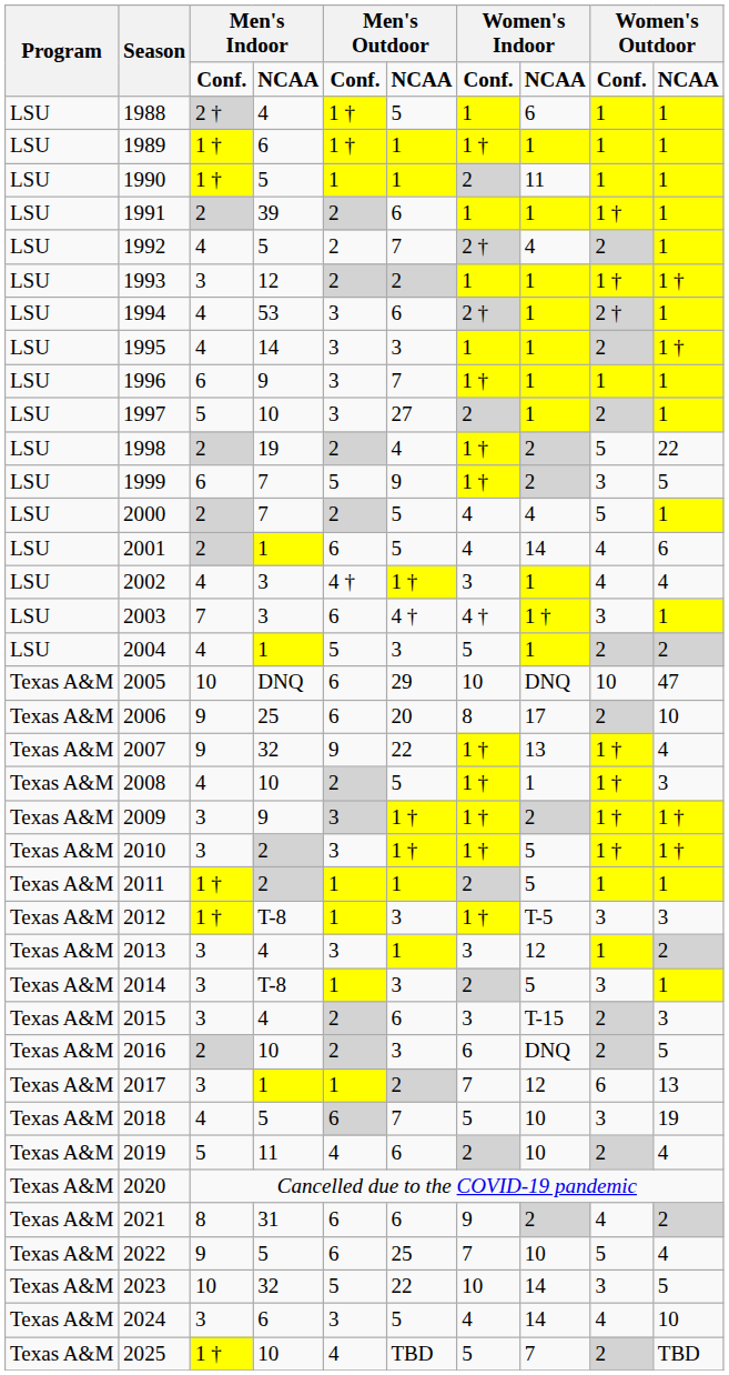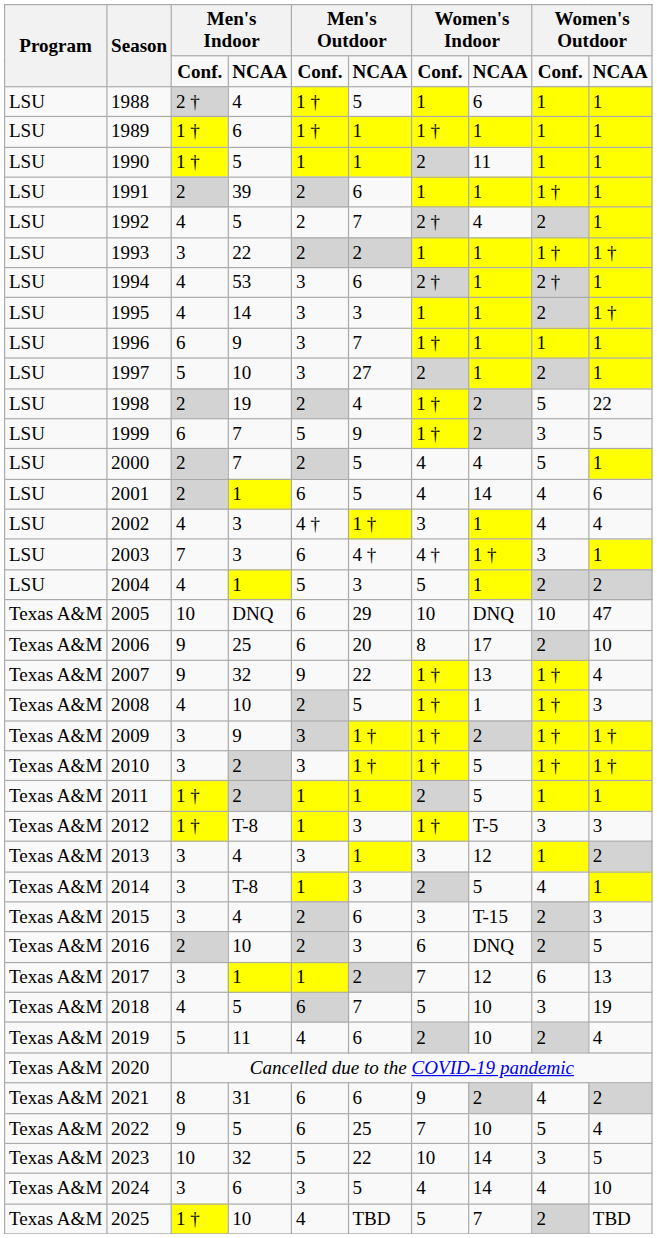 <table class="wikitable">
 <tr>
 <th rowspan="2">Program</th>
 <th rowspan="2">Season</th>
 <th colspan="2">Men's<br>Indoor</th>
 <th colspan="2">Men's<br>Outdoor</th>
 <th colspan="2">Women's<br>Indoor</th>
 <th colspan="2">Women's<br>Outdoor</th>
 </tr>
 <tr>
 <td width="40px" align="center"><strong>Conf.</strong></td>
 <td width="40px" align="center"><strong>NCAA</strong></td>
 <td width="40px" align="center"><strong>Conf.</strong></td>
 <td width="40px" align="center"><strong>NCAA</strong></td>
 <td width="40px" align="center"><strong>Conf.</strong></td>
 <td width="40px" align="center"><strong>NCAA</strong></td>
 <td width="40px" align="center"><strong>Conf.</strong></td>
 <td width="40px" align="center"><strong>NCAA</strong></td>
 </tr>
 <tr>
 <td>LSU</td>
 <td>1988</td>
 <td style="background:LightGrey;">2 †</td>
 <td>4</td>
 <td style="background:yellow;">1 †</td>
 <td>5</td>
 <td style="background:yellow;">1</td>
 <td>6</td>
 <td style="background:yellow;">1</td>
 <td style="background:yellow;">1</td>
 </tr>
 <tr>
 <td>LSU</td>
 <td>1989</td>
 <td style="background:yellow;">1 †</td>
 <td>6</td>
 <td style="background:yellow;">1 †</td>
 <td style="background:yellow;">1</td>
 <td style="background:yellow;">1 †</td>
 <td style="background:yellow;">1</td>
 <td style="background:yellow;">1</td>
 <td style="background:yellow;">1</td>
 </tr>
 <tr>
 <td>LSU</td>
 <td>1990</td>
 <td style="background:yellow;">1 †</td>
 <td>5</td>
 <td style="background:yellow;">1</td>
 <td style="background:yellow;">1</td>
 <td style="background:LightGrey;">2</td>
 <td>11</td>
 <td style="background:yellow;">1</td>
 <td style="background:yellow;">1</td>
 </tr>
 <tr>
 <td>LSU</td>
 <td>1991</td>
 <td style="background:LightGrey;">2</td>
 <td>39</td>
 <td style="background:LightGrey;">2</td>
 <td>6</td>
 <td style="background:yellow;">1</td>
 <td style="background:yellow;">1</td>
 <td style="background:yellow;">1 †</td>
 <td style="background:yellow;">1</td>
 </tr>
 <tr>
 <td>LSU</td>
 <td>1992</td>
 <td>4</td>
 <td>5</td>
 <td>2</td>
 <td>7</td>
 <td style="background:LightGrey;">2 †</td>
 <td>4</td>
 <td style="background:LightGrey;">2</td>
 <td style="background:yellow;">1</td>
 </tr>
 <tr>
 <td>LSU</td>
 <td>1993</td>
 <td>3</td>
-<td>12</td>
+<td>22</td>
 <td style="background:LightGrey;">2</td>
 <td style="background:LightGrey;">2</td>
 <td style="background:yellow;">1</td>
 <td style="background:yellow;">1</td>
 <td style="background:yellow;">1 †</td>
 <td style="background:yellow;">1 †</td>
 </tr>
 <tr>
 <td>LSU</td>
 <td>1994</td>
 <td>4</td>
 <td>53</td>
 <td>3</td>
 <td>6</td>
 <td style="background:LightGrey;">2 †</td>
 <td style="background:yellow;">1</td>
 <td style="background:LightGrey;">2 †</td>
 <td style="background:yellow;">1</td>
 </tr>
 <tr>
 <td>LSU</td>
 <td>1995</td>
 <td>4</td>
 <td>14</td>
 <td>3</td>
 <td>3</td>
 <td style="background:yellow;">1</td>
 <td style="background:yellow;">1</td>
 <td style="background:LightGrey;">2</td>
 <td style="background:yellow;">1 †</td>
 </tr>
 <tr>
 <td>LSU</td>
 <td>1996</td>
 <td>6</td>
 <td>9</td>
 <td>3</td>
 <td>7</td>
 <td style="background:yellow;">1 †</td>
 <td style="background:yellow;">1</td>
 <td style="background:yellow;">1</td>
 <td style="background:yellow;">1</td>
 </tr>
 <tr>
 <td>LSU</td>
 <td>1997</td>
 <td>5</td>
 <td>10</td>
 <td>3</td>
 <td>27</td>
 <td style="background:LightGrey;">2</td>
 <td style="background:yellow;">1</td>
 <td style="background:LightGrey;">2</td>
 <td style="background:yellow;">1</td>
 </tr>
 <tr>
 <td>LSU</td>
 <td>1998</td>
 <td style="background:LightGrey;">2</td>
 <td>19</td>
 <td style="background:LightGrey;">2</td>
 <td>4</td>
 <td style="background:yellow;">1 †</td>
 <td style="background:LightGrey;">2</td>
 <td>5</td>
 <td>22</td>
 </tr>
 <tr>
 <td>LSU</td>
 <td>1999</td>
 <td>6</td>
 <td>7</td>
 <td>5</td>
 <td>9</td>
 <td style="background:yellow;">1 †</td>
 <td style="background:LightGrey;">2</td>
 <td>3</td>
 <td>5</td>
 </tr>
 <tr>
 <td>LSU</td>
 <td>2000</td>
 <td style="background:LightGrey;">2</td>
 <td>7</td>
 <td style="background:LightGrey;">2</td>
 <td>5</td>
 <td>4</td>
 <td>4</td>
 <td>5</td>
 <td style="background:yellow;">1</td>
 </tr>
 <tr>
 <td>LSU</td>
 <td>2001</td>
 <td style="background:LightGrey;">2</td>
 <td style="background:yellow;">1</td>
 <td>6</td>
 <td>5</td>
 <td>4</td>
 <td>14</td>
 <td>4</td>
 <td>6</td>
 </tr>
 <tr>
 <td>LSU</td>
 <td>2002</td>
 <td>4</td>
 <td>3</td>
 <td>4 †</td>
 <td style="background:yellow;">1 †</td>
 <td>3</td>
 <td style="background:yellow;">1</td>
 <td>4</td>
 <td>4</td>
 </tr>
 <tr>
 <td>LSU</td>
 <td>2003</td>
 <td>7</td>
 <td>3</td>
 <td>6</td>
 <td>4 †</td>
 <td>4 †</td>
 <td style="background:yellow;">1 †</td>
 <td>3</td>
 <td style="background:yellow;">1</td>
 </tr>
 <tr>
 <td>LSU</td>
 <td>2004</td>
 <td>4</td>
 <td style="background:yellow;">1</td>
 <td>5</td>
 <td>3</td>
 <td>5</td>
 <td style="background:yellow;">1</td>
 <td style="background:LightGrey;">2</td>
 <td style="background:LightGrey;">2</td>
 </tr>
 <tr>
 <td>Texas A&M</td>
 <td>2005</td>
 <td>10</td>
 <td>DNQ</td>
 <td>6</td>
 <td>29</td>
 <td>10</td>
 <td>DNQ</td>
 <td>10</td>
 <td>47</td>
 </tr>
 <tr>
 <td>Texas A&M</td>
 <td>2006</td>
 <td>9</td>
 <td>25</td>
 <td>6</td>
 <td>20</td>
 <td>8</td>
 <td>17</td>
 <td style="background:LightGrey;">2</td>
 <td>10</td>
 </tr>
 <tr>
 <td>Texas A&M</td>
 <td>2007</td>
 <td>9</td>
 <td>32</td>
 <td>9</td>
 <td>22</td>
 <td style="background:yellow;">1 †</td>
 <td>13</td>
 <td style="background:yellow;">1 †</td>
 <td>4</td>
 </tr>
 <tr>
 <td>Texas A&M</td>
 <td>2008</td>
 <td>4</td>
 <td>10</td>
 <td style="background:LightGrey;">2</td>
 <td>5</td>
 <td style="background:yellow;">1 †</td>
 <td>1</td>
 <td style="background:yellow;">1 †</td>
 <td>3</td>
 </tr>
 <tr>
 <td>Texas A&M</td>
 <td>2009</td>
 <td>3</td>
 <td>9</td>
 <td style="background:LightGrey;">3</td>
 <td style="background:yellow;">1 †</td>
 <td style="background:yellow;">1 †</td>
 <td style="background:LightGrey;">2</td>
 <td style="background:yellow;">1 †</td>
 <td style="background:yellow;">1 †</td>
 </tr>
 <tr>
 <td>Texas A&M</td>
 <td>2010</td>
 <td>3</td>
 <td style="background:LightGrey;">2</td>
 <td>3</td>
 <td style="background:yellow;">1 †</td>
 <td style="background:yellow;">1 †</td>
 <td>5</td>
 <td style="background:yellow;">1 †</td>
 <td style="background:yellow;">1 †</td>
 </tr>
 <tr>
 <td>Texas A&M</td>
 <td>2011</td>
 <td style="background:yellow;">1 †</td>
 <td style="background:LightGrey;">2</td>
 <td style="background:yellow;">1</td>
 <td style="background:yellow;">1</td>
 <td style="background:LightGrey;">2</td>
 <td>5</td>
 <td style="background:yellow;">1</td>
 <td style="background:yellow;">1</td>
 </tr>
 <tr>
 <td>Texas A&M</td>
 <td>2012</td>
 <td style="background:yellow;">1 †</td>
 <td>T-8</td>
 <td style="background:yellow;">1</td>
 <td>3</td>
 <td style="background:yellow;">1 †</td>
 <td>T-5</td>
 <td>3</td>
 <td>3</td>
 </tr>
 <tr>
 <td>Texas A&M</td>
 <td>2013</td>
 <td>3</td>
 <td>4</td>
 <td>3</td>
 <td style="background:yellow;">1</td>
 <td>3</td>
 <td>12</td>
 <td style="background:yellow;">1</td>
 <td style="background:LightGrey;">2</td>
 </tr>
 <tr>
 <td>Texas A&M</td>
 <td>2014</td>
 <td>3</td>
 <td>T-8</td>
 <td style="background:yellow;">1</td>
 <td>3</td>
 <td style="background:LightGrey;">2</td>
 <td>5</td>
-<td>3</td>
+<td>4</td>
 <td style="background:yellow;">1</td>
 </tr>
 <tr>
 <td>Texas A&M</td>
 <td>2015</td>
 <td>3</td>
 <td>4</td>
 <td style="background:LightGrey;">2</td>
 <td>6</td>
 <td>3</td>
 <td>T-15</td>
 <td style="background:LightGrey;">2</td>
 <td>3</td>
 </tr>
 <tr>
 <td>Texas A&M</td>
 <td>2016</td>
 <td style="background:LightGrey;">2</td>
 <td>10</td>
 <td style="background:LightGrey;">2</td>
 <td>3</td>
 <td>6</td>
 <td>DNQ</td>
 <td style="background:LightGrey;">2</td>
 <td>5</td>
 </tr>
 <tr>
 <td>Texas A&M</td>
 <td>2017</td>
 <td>3</td>
 <td style="background:yellow;">1</td>
 <td style="background:yellow;">1</td>
 <td style="background:LightGrey;">2</td>
 <td>7</td>
 <td>12</td>
 <td>6</td>
 <td>13</td>
 </tr>
 <tr>
 <td>Texas A&M</td>
 <td>2018</td>
 <td>4</td>
 <td>5</td>
 <td style="background:LightGrey;">6</td>
 <td>7</td>
 <td>5</td>
 <td>10</td>
 <td>3</td>
 <td>19</td>
 </tr>
 <tr>
 <td>Texas A&M</td>
 <td>2019</td>
 <td>5</td>
 <td>11</td>
 <td>4</td>
 <td>6</td>
 <td style="background:LightGrey;">2</td>
 <td>10</td>
 <td style="background:LightGrey;">2</td>
 <td>4</td>
 </tr>
 <tr>
 <td>Texas A&M</td>
 <td>2020</td>
 <td colspan=8 align=center><em>Cancelled due to the <a href='#'>COVID-19 pandemic</a></em></td>
 </tr>
 <tr>
 <td>Texas A&M</td>
 <td>2021</td>
 <td>8</td>
 <td>31</td>
 <td>6</td>
 <td>6</td>
 <td>9</td>
 <td style="background:LightGrey;">2</td>
 <td>4</td>
 <td style="background:LightGrey;">2</td>
 </tr>
 <tr>
 <td>Texas A&M</td>
 <td>2022</td>
 <td>9</td>
 <td>5</td>
 <td>6</td>
 <td>25</td>
 <td>7</td>
 <td>10</td>
 <td>5</td>
 <td>4</td>
 </tr>
 <tr>
 <td>Texas A&M</td>
 <td>2023</td>
 <td>10</td>
 <td>32</td>
 <td>5</td>
 <td>22</td>
 <td>10</td>
 <td>14</td>
 <td>3</td>
 <td>5</td>
 </tr>
 <tr>
 <td>Texas A&M</td>
 <td>2024</td>
 <td>3</td>
 <td>6</td>
 <td>3</td>
 <td>5</td>
 <td>4</td>
 <td>14</td>
 <td>4</td>
 <td>10</td>
 </tr>
 <tr>
 <td>Texas A&M</td>
 <td>2025</td>
 <td style="background:yellow;">1 †</td>
 <td>10</td>
 <td>4</td>
 <td>TBD</td>
 <td>5</td>
 <td>7</td>
 <td style="background:LightGrey;">2</td>
 <td>TBD</td>
 </tr>
 </table>
